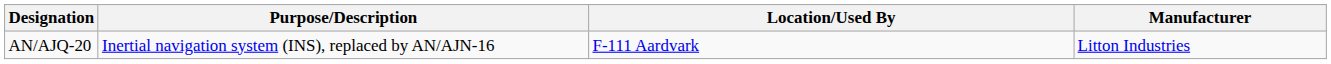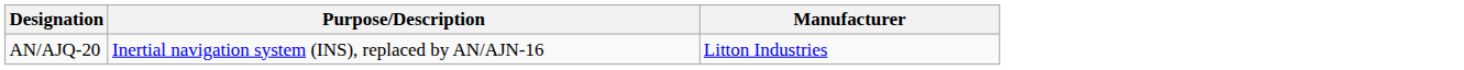 <table class="wikitable sortable">
 <tr>
 <th scope="col">Designation</th>
 <th scope="col" style="width: 500px;">Purpose/Description</th>
-<th scope="col" style="width: 500px;">Location/Used By</th>
 <th scope="col" style="width: 250px;">Manufacturer</th>
 </tr>
 <tr>
 <td>AN/AJQ-20</td>
 <td><a href='#'>Inertial navigation system</a> (INS), replaced by AN/AJN-16</td>
-<td><a href='#'>F-111 Aardvark</a></td>
 <td><a href='#'>Litton Industries</a></td>
 </tr>
 </table>
